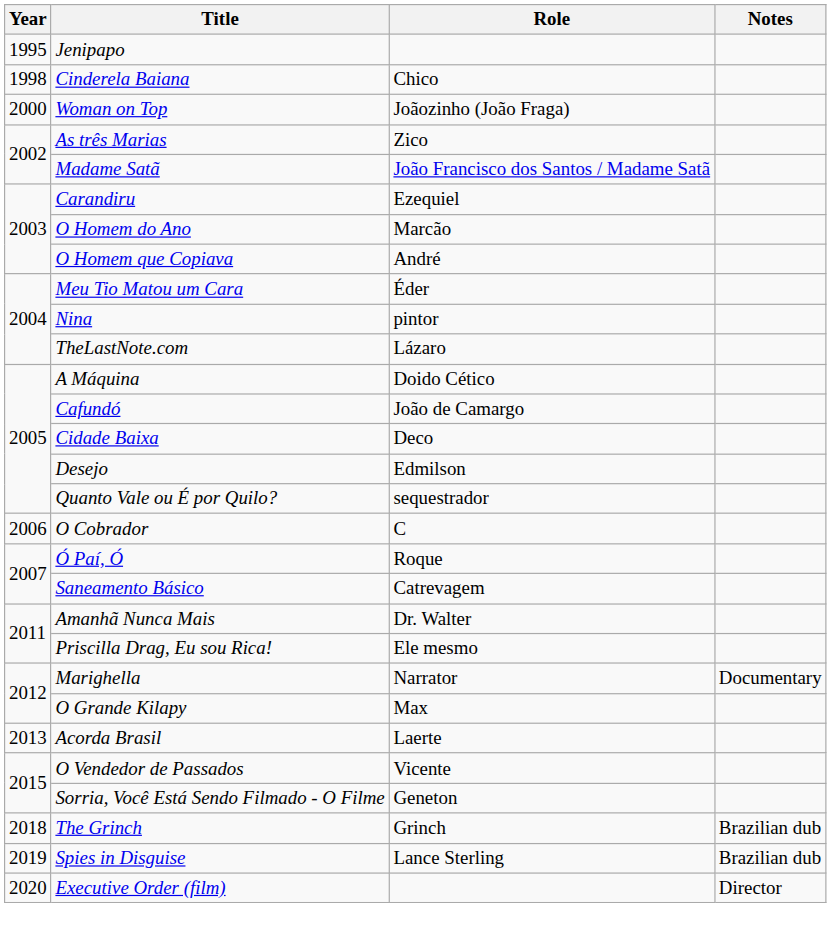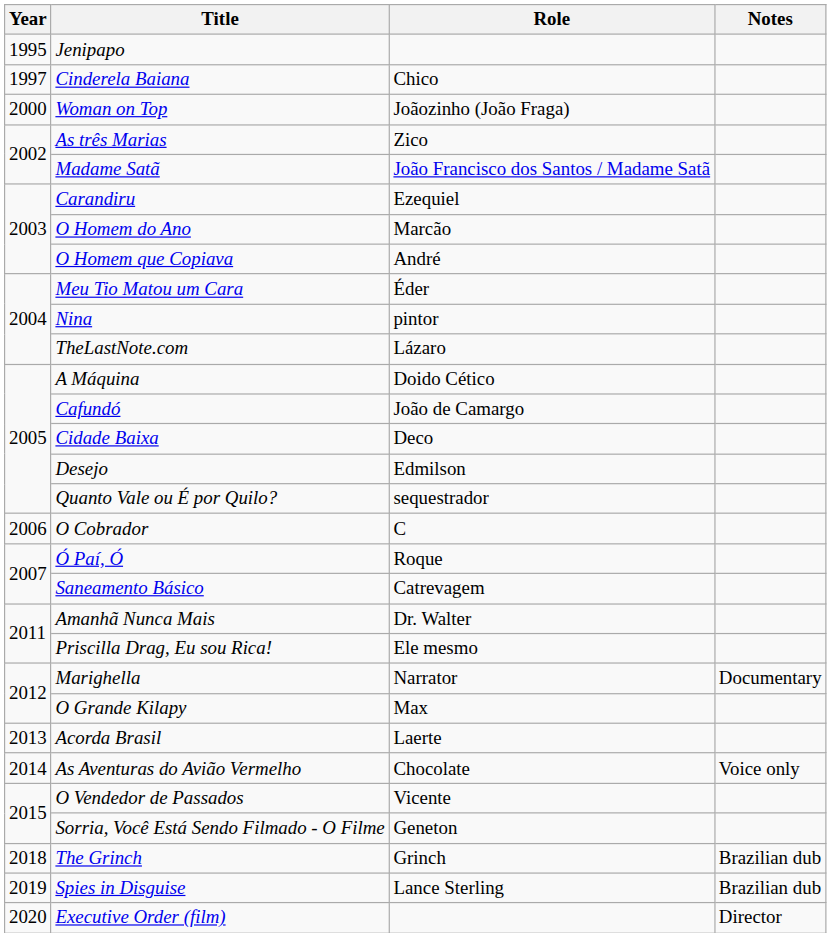 <table class="wikitable sortable">
 <tr>
 <th>Year</th>
 <th>Title</th>
 <th>Role</th>
 <th>Notes</th>
 </tr>
 <tr>
 <td>1995</td>
 <td><em>Jenipapo</em></td>
 <td></td>
 <td></td>
 </tr>
 <tr>
-<td>1998</td>
+<td>1997</td>
 <td><em><a href='#'>Cinderela Baiana</a></em></td>
 <td>Chico</td>
 <td></td>
 </tr>
 <tr>
 <td>2000</td>
 <td><em><a href='#'>Woman on Top</a></em></td>
 <td>Joãozinho (João Fraga)</td>
 <td></td>
 </tr>
 <tr>
 <td rowspan="2">2002</td>
 <td><em><a href='#'>As três Marias</a></em></td>
 <td>Zico</td>
 <td></td>
 </tr>
 <tr>
 <td><em><a href='#'>Madame Satã</a></em></td>
 <td><a href='#'>João Francisco dos Santos / Madame Satã</a></td>
 <td></td>
 </tr>
 <tr>
 <td rowspan="3">2003</td>
 <td><em><a href='#'>Carandiru</a></em></td>
 <td>Ezequiel</td>
 <td></td>
 </tr>
 <tr>
 <td><em><a href='#'>O Homem do Ano</a></em></td>
 <td>Marcão</td>
 <td></td>
 </tr>
 <tr>
 <td><em><a href='#'>O Homem que Copiava</a></em></td>
 <td>André</td>
 <td></td>
 </tr>
 <tr>
 <td rowspan="3">2004</td>
 <td><em><a href='#'>Meu Tio Matou um Cara</a></em></td>
 <td>Éder</td>
 <td></td>
 </tr>
 <tr>
 <td><em><a href='#'>Nina</a></em></td>
 <td>pintor</td>
 <td></td>
 </tr>
 <tr>
 <td><em>TheLastNote.com</em></td>
 <td>Lázaro</td>
 <td></td>
 </tr>
 <tr>
 <td rowspan="5">2005</td>
 <td><em>A Máquina</em></td>
 <td>Doido Cético</td>
 <td></td>
 </tr>
 <tr>
 <td><em><a href='#'>Cafundó</a></em></td>
 <td>João de Camargo</td>
 <td></td>
 </tr>
 <tr>
 <td><em><a href='#'>Cidade Baixa</a></em></td>
 <td>Deco</td>
 <td></td>
 </tr>
 <tr>
 <td><em>Desejo</em></td>
 <td>Edmilson</td>
 <td></td>
 </tr>
 <tr>
 <td><em>Quanto Vale ou É por Quilo?</em></td>
 <td>sequestrador</td>
 <td></td>
 </tr>
 <tr>
 <td>2006</td>
 <td><em>O Cobrador</em></td>
 <td>C</td>
 <td></td>
 </tr>
 <tr>
 <td rowspan="2">2007</td>
 <td><em><a href='#'>Ó Paí, Ó</a></em></td>
 <td>Roque</td>
 <td></td>
 </tr>
 <tr>
 <td><em><a href='#'>Saneamento Básico</a></em></td>
 <td>Catrevagem</td>
 <td></td>
 </tr>
 <tr>
 <td rowspan="2">2011</td>
 <td><em>Amanhã Nunca Mais</em></td>
 <td>Dr. Walter</td>
 <td></td>
 </tr>
 <tr>
 <td><em>Priscilla Drag, Eu sou Rica!</em></td>
 <td>Ele mesmo</td>
 <td></td>
 </tr>
 <tr>
 <td rowspan="2">2012</td>
 <td><em>Marighella</em></td>
 <td>Narrator</td>
 <td>Documentary</td>
 </tr>
 <tr>
 <td><em>O Grande Kilapy</em></td>
 <td>Max</td>
 <td></td>
 </tr>
 <tr>
 <td>2013</td>
 <td><em>Acorda Brasil</em></td>
 <td>Laerte</td>
 <td></td>
 </tr>
 <tr>
+<td>2014</td>
+<td><em>As Aventuras do Avião Vermelho</em></td>
+<td>Chocolate</td>
+<td>Voice only</td>
+</tr>
+<tr>
 <td rowspan="2">2015</td>
 <td><em>O Vendedor de Passados</em></td>
 <td>Vicente </td>
 <td></td>
 </tr>
 <tr>
 <td><em>Sorria, Você Está Sendo Filmado - O Filme</em></td>
 <td>Geneton</td>
 <td></td>
 </tr>
 <tr>
 <td>2018</td>
 <td><em><a href='#'>The Grinch</a></em></td>
 <td>Grinch</td>
 <td>Brazilian dub</td>
 </tr>
 <tr>
 <td>2019</td>
 <td><em><a href='#'>Spies in Disguise</a></em></td>
 <td>Lance Sterling</td>
 <td>Brazilian dub</td>
 </tr>
 <tr>
 <td>2020</td>
 <td><em><a href='#'>Executive Order (film)</a></em></td>
 <td></td>
 <td>Director</td>
 </tr>
 </table>
